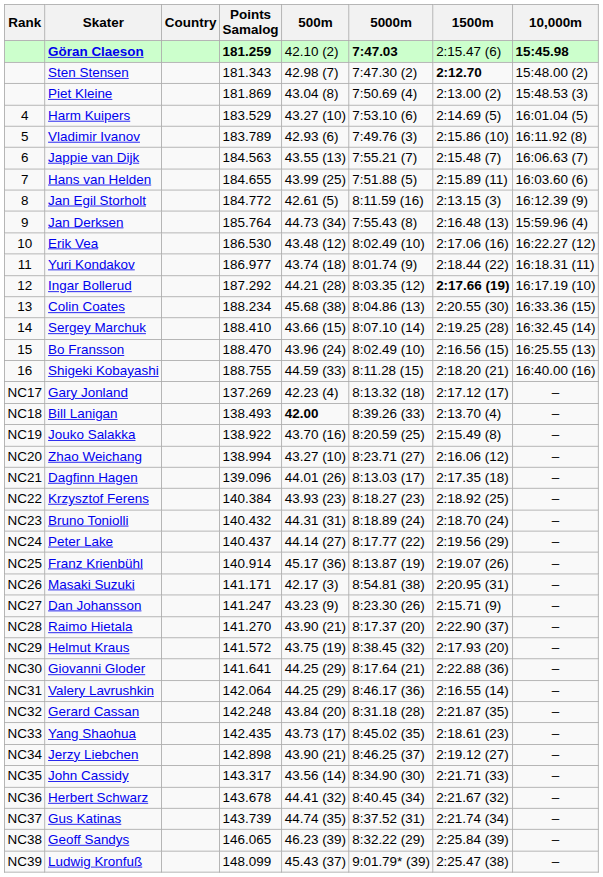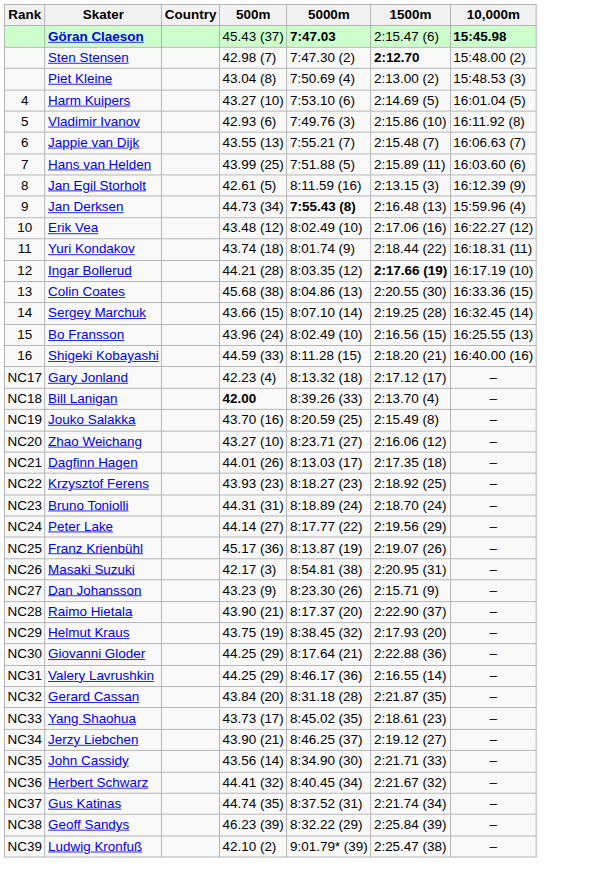 <table class="wikitable sortable" style="text-align:left">
 <tr>
 <th>Rank</th>
 <th>Skater</th>
 <th>Country</th>
-<th>Points <br> Samalog</th>
 <th>500m</th>
 <th>5000m</th>
 <th>1500m</th>
 <th>10,000m</th>
 </tr>
 <tr bgcolor=ccffcc>
 <td style="text-align:center"></td>
 <td><strong><a href='#'>Göran Claeson</a></strong></td>
 <td></td>
-<td><strong>181.259</strong></td>
-<td>42.10 (2)</td>
+<td>45.43 (37)</td>
 <td><strong>7:47.03</strong> </td>
 <td>2:15.47 (6)</td>
 <td><strong>15:45.98</strong> </td>
 </tr>
 <tr>
 <td style="text-align:center"></td>
 <td><a href='#'>Sten Stensen</a></td>
 <td></td>
-<td>181.343</td>
 <td>42.98 (7)</td>
 <td>7:47.30 (2)</td>
 <td><strong>2:12.70</strong> </td>
 <td>15:48.00 (2)</td>
 </tr>
 <tr>
 <td style="text-align:center"></td>
 <td><a href='#'>Piet Kleine</a></td>
 <td></td>
-<td>181.869</td>
 <td>43.04 (8)</td>
 <td>7:50.69 (4)</td>
 <td>2:13.00 (2)</td>
 <td>15:48.53 (3)</td>
 </tr>
 <tr>
 <td style="text-align:center">4</td>
 <td><a href='#'>Harm Kuipers</a></td>
 <td></td>
-<td>183.529</td>
 <td>43.27 (10)</td>
 <td>7:53.10 (6)</td>
 <td>2:14.69 (5)</td>
 <td>16:01.04 (5)</td>
 </tr>
 <tr>
 <td style="text-align:center">5</td>
 <td><a href='#'>Vladimir Ivanov</a></td>
 <td></td>
-<td>183.789</td>
 <td>42.93 (6)</td>
 <td>7:49.76 (3)</td>
 <td>2:15.86 (10)</td>
 <td>16:11.92 (8)</td>
 </tr>
 <tr>
 <td style="text-align:center">6</td>
 <td><a href='#'>Jappie van Dijk</a></td>
 <td></td>
-<td>184.563</td>
 <td>43.55 (13)</td>
 <td>7:55.21 (7)</td>
 <td>2:15.48 (7)</td>
 <td>16:06.63 (7)</td>
 </tr>
 <tr>
 <td style="text-align:center">7</td>
 <td><a href='#'>Hans van Helden</a></td>
 <td></td>
-<td>184.655</td>
 <td>43.99 (25)</td>
 <td>7:51.88 (5)</td>
 <td>2:15.89 (11)</td>
 <td>16:03.60 (6)</td>
 </tr>
 <tr>
 <td style="text-align:center">8</td>
 <td><a href='#'>Jan Egil Storholt</a></td>
 <td></td>
-<td>184.772</td>
 <td>42.61 (5)</td>
 <td>8:11.59 (16)</td>
 <td>2:13.15 (3)</td>
 <td>16:12.39 (9)</td>
 </tr>
 <tr>
 <td style="text-align:center">9</td>
 <td><a href='#'>Jan Derksen</a></td>
 <td></td>
-<td>185.764</td>
 <td>44.73 (34)</td>
-<td>7:55.43 (8)</td>
+<td><strong>7:55.43 (8)</strong></td>
 <td>2:16.48 (13)</td>
 <td>15:59.96 (4)</td>
 </tr>
 <tr>
 <td style="text-align:center">10</td>
 <td><a href='#'>Erik Vea</a></td>
 <td></td>
-<td>186.530</td>
 <td>43.48 (12)</td>
 <td>8:02.49 (10)</td>
 <td>2:17.06 (16)</td>
 <td>16:22.27 (12)</td>
 </tr>
 <tr>
 <td style="text-align:center">11</td>
 <td><a href='#'>Yuri Kondakov</a></td>
 <td></td>
-<td>186.977</td>
 <td>43.74 (18)</td>
 <td>8:01.74 (9)</td>
 <td>2:18.44 (22)</td>
 <td>16:18.31 (11)</td>
 </tr>
 <tr>
 <td style="text-align:center">12</td>
 <td><a href='#'>Ingar Bollerud</a></td>
 <td></td>
-<td>187.292</td>
 <td>44.21 (28)</td>
 <td>8:03.35 (12)</td>
 <td><strong>2:17.66 (19)</strong></td>
 <td>16:17.19 (10)</td>
 </tr>
 <tr>
 <td style="text-align:center">13</td>
 <td><a href='#'>Colin Coates</a></td>
 <td></td>
-<td>188.234</td>
 <td>45.68 (38)</td>
 <td>8:04.86 (13)</td>
 <td>2:20.55 (30)</td>
 <td>16:33.36 (15)</td>
 </tr>
 <tr>
 <td style="text-align:center">14</td>
 <td><a href='#'>Sergey Marchuk</a></td>
 <td></td>
-<td>188.410</td>
 <td>43.66 (15)</td>
 <td>8:07.10 (14)</td>
 <td>2:19.25 (28)</td>
 <td>16:32.45 (14)</td>
 </tr>
 <tr>
 <td style="text-align:center">15</td>
 <td><a href='#'>Bo Fransson</a></td>
 <td></td>
-<td>188.470</td>
 <td>43.96 (24)</td>
 <td>8:02.49 (10)</td>
 <td>2:16.56 (15)</td>
 <td>16:25.55 (13)</td>
 </tr>
 <tr>
 <td style="text-align:center">16</td>
 <td><a href='#'>Shigeki Kobayashi</a></td>
 <td></td>
-<td>188.755</td>
 <td>44.59 (33)</td>
 <td>8:11.28 (15)</td>
 <td>2:18.20 (21)</td>
 <td>16:40.00 (16)</td>
 </tr>
 <tr>
 <td style="text-align:center">NC17</td>
 <td><a href='#'>Gary Jonland</a></td>
 <td></td>
-<td>137.269</td>
 <td>42.23 (4)</td>
 <td>8:13.32 (18)</td>
 <td>2:17.12 (17)</td>
 <td style="text-align:center">–</td>
 </tr>
 <tr>
 <td style="text-align:center">NC18</td>
 <td><a href='#'>Bill Lanigan</a></td>
 <td></td>
-<td>138.493</td>
 <td><strong>42.00</strong> </td>
 <td>8:39.26 (33)</td>
 <td>2:13.70 (4)</td>
 <td style="text-align:center">–</td>
 </tr>
 <tr>
 <td style="text-align:center">NC19</td>
 <td><a href='#'>Jouko Salakka</a></td>
 <td></td>
-<td>138.922</td>
 <td>43.70 (16)</td>
 <td>8:20.59 (25)</td>
 <td>2:15.49 (8)</td>
 <td style="text-align:center">–</td>
 </tr>
 <tr>
 <td style="text-align:center">NC20</td>
 <td><a href='#'>Zhao Weichang</a></td>
 <td></td>
-<td>138.994</td>
 <td>43.27 (10)</td>
 <td>8:23.71 (27)</td>
 <td>2:16.06 (12)</td>
 <td style="text-align:center">–</td>
 </tr>
 <tr>
 <td style="text-align:center">NC21</td>
 <td><a href='#'>Dagfinn Hagen</a></td>
 <td></td>
-<td>139.096</td>
 <td>44.01 (26)</td>
 <td>8:13.03 (17)</td>
 <td>2:17.35 (18)</td>
 <td style="text-align:center">–</td>
 </tr>
 <tr>
 <td style="text-align:center">NC22</td>
 <td><a href='#'>Krzysztof Ferens</a></td>
 <td></td>
-<td>140.384</td>
 <td>43.93 (23)</td>
 <td>8:18.27 (23)</td>
 <td>2:18.92 (25)</td>
 <td style="text-align:center">–</td>
 </tr>
 <tr>
 <td style="text-align:center">NC23</td>
 <td><a href='#'>Bruno Toniolli</a></td>
 <td></td>
-<td>140.432</td>
 <td>44.31 (31)</td>
 <td>8:18.89 (24)</td>
 <td>2:18.70 (24)</td>
 <td style="text-align:center">–</td>
 </tr>
 <tr>
 <td style="text-align:center">NC24</td>
 <td><a href='#'>Peter Lake</a></td>
 <td></td>
-<td>140.437</td>
 <td>44.14 (27)</td>
 <td>8:17.77 (22)</td>
 <td>2:19.56 (29)</td>
 <td style="text-align:center">–</td>
 </tr>
 <tr>
 <td style="text-align:center">NC25</td>
 <td><a href='#'>Franz Krienbühl</a></td>
 <td></td>
-<td>140.914</td>
 <td>45.17 (36)</td>
 <td>8:13.87 (19)</td>
 <td>2:19.07 (26)</td>
 <td style="text-align:center">–</td>
 </tr>
 <tr>
 <td style="text-align:center">NC26</td>
 <td><a href='#'>Masaki Suzuki</a></td>
 <td></td>
-<td>141.171</td>
 <td>42.17 (3)</td>
 <td>8:54.81 (38)</td>
 <td>2:20.95 (31)</td>
 <td style="text-align:center">–</td>
 </tr>
 <tr>
 <td style="text-align:center">NC27</td>
 <td><a href='#'>Dan Johansson</a></td>
 <td></td>
-<td>141.247</td>
 <td>43.23 (9)</td>
 <td>8:23.30 (26)</td>
 <td>2:15.71 (9)</td>
 <td style="text-align:center">–</td>
 </tr>
 <tr>
 <td style="text-align:center">NC28</td>
 <td><a href='#'>Raimo Hietala</a></td>
 <td></td>
-<td>141.270</td>
 <td>43.90 (21)</td>
 <td>8:17.37 (20)</td>
 <td>2:22.90 (37)</td>
 <td style="text-align:center">–</td>
 </tr>
 <tr>
 <td style="text-align:center">NC29</td>
 <td><a href='#'>Helmut Kraus</a></td>
 <td></td>
-<td>141.572</td>
 <td>43.75 (19)</td>
 <td>8:38.45 (32)</td>
 <td>2:17.93 (20)</td>
 <td style="text-align:center">–</td>
 </tr>
 <tr>
 <td style="text-align:center">NC30</td>
 <td><a href='#'>Giovanni Gloder</a></td>
 <td></td>
-<td>141.641</td>
 <td>44.25 (29)</td>
 <td>8:17.64 (21)</td>
 <td>2:22.88 (36)</td>
 <td style="text-align:center">–</td>
 </tr>
 <tr>
 <td style="text-align:center">NC31</td>
 <td><a href='#'>Valery Lavrushkin</a></td>
 <td></td>
-<td>142.064</td>
 <td>44.25 (29)</td>
 <td>8:46.17 (36)</td>
 <td>2:16.55 (14)</td>
 <td style="text-align:center">–</td>
 </tr>
 <tr>
 <td style="text-align:center">NC32</td>
 <td><a href='#'>Gerard Cassan</a></td>
 <td></td>
-<td>142.248</td>
 <td>43.84 (20)</td>
 <td>8:31.18 (28)</td>
 <td>2:21.87 (35)</td>
 <td style="text-align:center">–</td>
 </tr>
 <tr>
 <td style="text-align:center">NC33</td>
 <td><a href='#'>Yang Shaohua</a></td>
 <td></td>
-<td>142.435</td>
 <td>43.73 (17)</td>
 <td>8:45.02 (35)</td>
 <td>2:18.61 (23)</td>
 <td style="text-align:center">–</td>
 </tr>
 <tr>
 <td style="text-align:center">NC34</td>
 <td><a href='#'>Jerzy Liebchen</a></td>
 <td></td>
-<td>142.898</td>
 <td>43.90 (21)</td>
 <td>8:46.25 (37)</td>
 <td>2:19.12 (27)</td>
 <td style="text-align:center">–</td>
 </tr>
 <tr>
 <td style="text-align:center">NC35</td>
 <td><a href='#'>John Cassidy</a></td>
 <td></td>
-<td>143.317</td>
 <td>43.56 (14)</td>
 <td>8:34.90 (30)</td>
 <td>2:21.71 (33)</td>
 <td style="text-align:center">–</td>
 </tr>
 <tr>
 <td style="text-align:center">NC36</td>
 <td><a href='#'>Herbert Schwarz</a></td>
 <td></td>
-<td>143.678</td>
 <td>44.41 (32)</td>
 <td>8:40.45 (34)</td>
 <td>2:21.67 (32)</td>
 <td style="text-align:center">–</td>
 </tr>
 <tr>
 <td style="text-align:center">NC37</td>
 <td><a href='#'>Gus Katinas</a></td>
 <td></td>
-<td>143.739</td>
 <td>44.74 (35)</td>
 <td>8:37.52 (31)</td>
 <td>2:21.74 (34)</td>
 <td style="text-align:center">–</td>
 </tr>
 <tr>
 <td style="text-align:center">NC38</td>
 <td><a href='#'>Geoff Sandys</a></td>
 <td></td>
-<td>146.065</td>
 <td>46.23 (39)</td>
 <td>8:32.22 (29)</td>
 <td>2:25.84 (39)</td>
 <td style="text-align:center">–</td>
 </tr>
 <tr>
 <td style="text-align:center">NC39</td>
 <td><a href='#'>Ludwig Kronfuß</a></td>
 <td></td>
-<td>148.099</td>
-<td>45.43 (37)</td>
+<td>42.10 (2)</td>
 <td>9:01.79* (39)</td>
 <td>2:25.47 (38)</td>
 <td style="text-align:center">–</td>
 </tr>
 </table>
